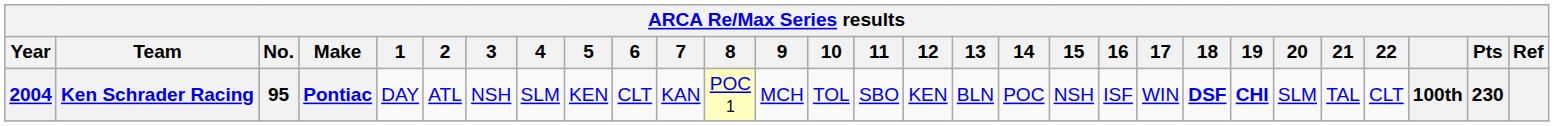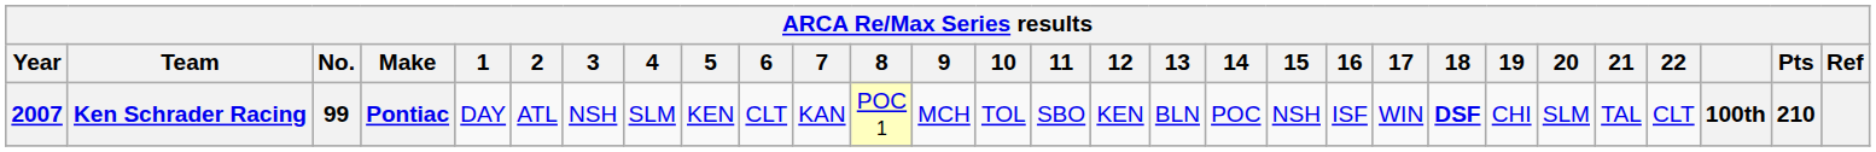 <table class="wikitable" style="text-align:center; font-size:75%">
 <tr>
 <th colspan=45><a href='#'>ARCA Re/Max Series</a> results</th>
 </tr>
 <tr>
 <th>Year</th>
 <th>Team</th>
 <th>No.</th>
 <th>Make</th>
 <th>1</th>
 <th>2</th>
 <th>3</th>
 <th>4</th>
 <th>5</th>
 <th>6</th>
 <th>7</th>
 <th>8</th>
 <th>9</th>
 <th>10</th>
 <th>11</th>
 <th>12</th>
 <th>13</th>
 <th>14</th>
 <th>15</th>
 <th>16</th>
 <th>17</th>
 <th>18</th>
 <th>19</th>
 <th>20</th>
 <th>21</th>
 <th>22</th>
 <th></th>
 <th>Pts</th>
 <th>Ref</th>
 </tr>
 <tr>
-<th><a href='#'>2004</a></th>
+<th><a href='#'>2007</a></th>
 <th><a href='#'>Ken Schrader Racing</a></th>
-<th>95</th>
+<th>99</th>
 <th><a href='#'>Pontiac</a></th>
 <td><a href='#'>DAY</a></td>
 <td><a href='#'>ATL</a></td>
 <td><a href='#'>NSH</a></td>
 <td><a href='#'>SLM</a></td>
 <td><a href='#'>KEN</a></td>
 <td><a href='#'>CLT</a></td>
 <td><a href='#'>KAN</a></td>
 <td style="background:#FFFFBF;"><a href='#'>POC</a><br><small>1</small></td>
 <td><a href='#'>MCH</a></td>
 <td><a href='#'>TOL</a></td>
 <td><a href='#'>SBO</a></td>
 <td><a href='#'>KEN</a></td>
 <td><a href='#'>BLN</a></td>
 <td><a href='#'>POC</a></td>
 <td><a href='#'>NSH</a></td>
 <td><a href='#'>ISF</a></td>
 <td><a href='#'>WIN</a></td>
 <td><strong><a href='#'>DSF</a></strong></td>
-<td><strong><a href='#'>CHI</a></strong></td>
+<td><a href='#'>CHI</a></td>
 <td><a href='#'>SLM</a></td>
 <td><a href='#'>TAL</a></td>
 <td><a href='#'>CLT</a></td>
 <th>100th</th>
-<th>230</th>
+<th>210</th>
 <th></th>
 </tr>
 </table>
